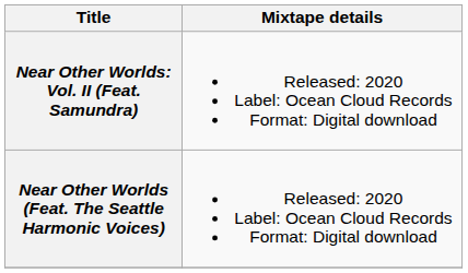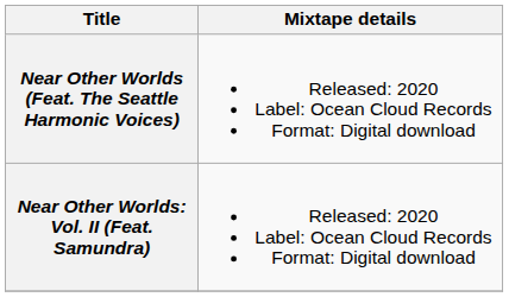 <table class="wikitable plainrowheaders" style="text-align:center;">
 <tr>
 <th scope="col" style="width:10em;">Title</th>
 <th scope="col" style="width:16em;">Mixtape details</th>
 </tr>
 <tr>
-<th scope="row"><em>Near Other Worlds: Vol. II (Feat. Samundra)</em></th>
+<th scope="row"><em>Near Other Worlds (Feat. The Seattle Harmonic Voices)</em></th>
 <td><br><ul><li>Released: 2020</li><li>Label: Ocean Cloud Records</li><li>Format: Digital download</li></ul></td>
 </tr>
 <tr>
-<th scope="row"><em>Near Other Worlds (Feat. The Seattle Harmonic Voices)</em></th>
+<th scope="row"><em>Near Other Worlds: Vol. II (Feat. Samundra)</em></th>
 <td><br><ul><li>Released: 2020</li><li>Label: Ocean Cloud Records</li><li>Format: Digital download</li></ul></td>
 </tr>
 <tr>
 </tr>
 </table>
